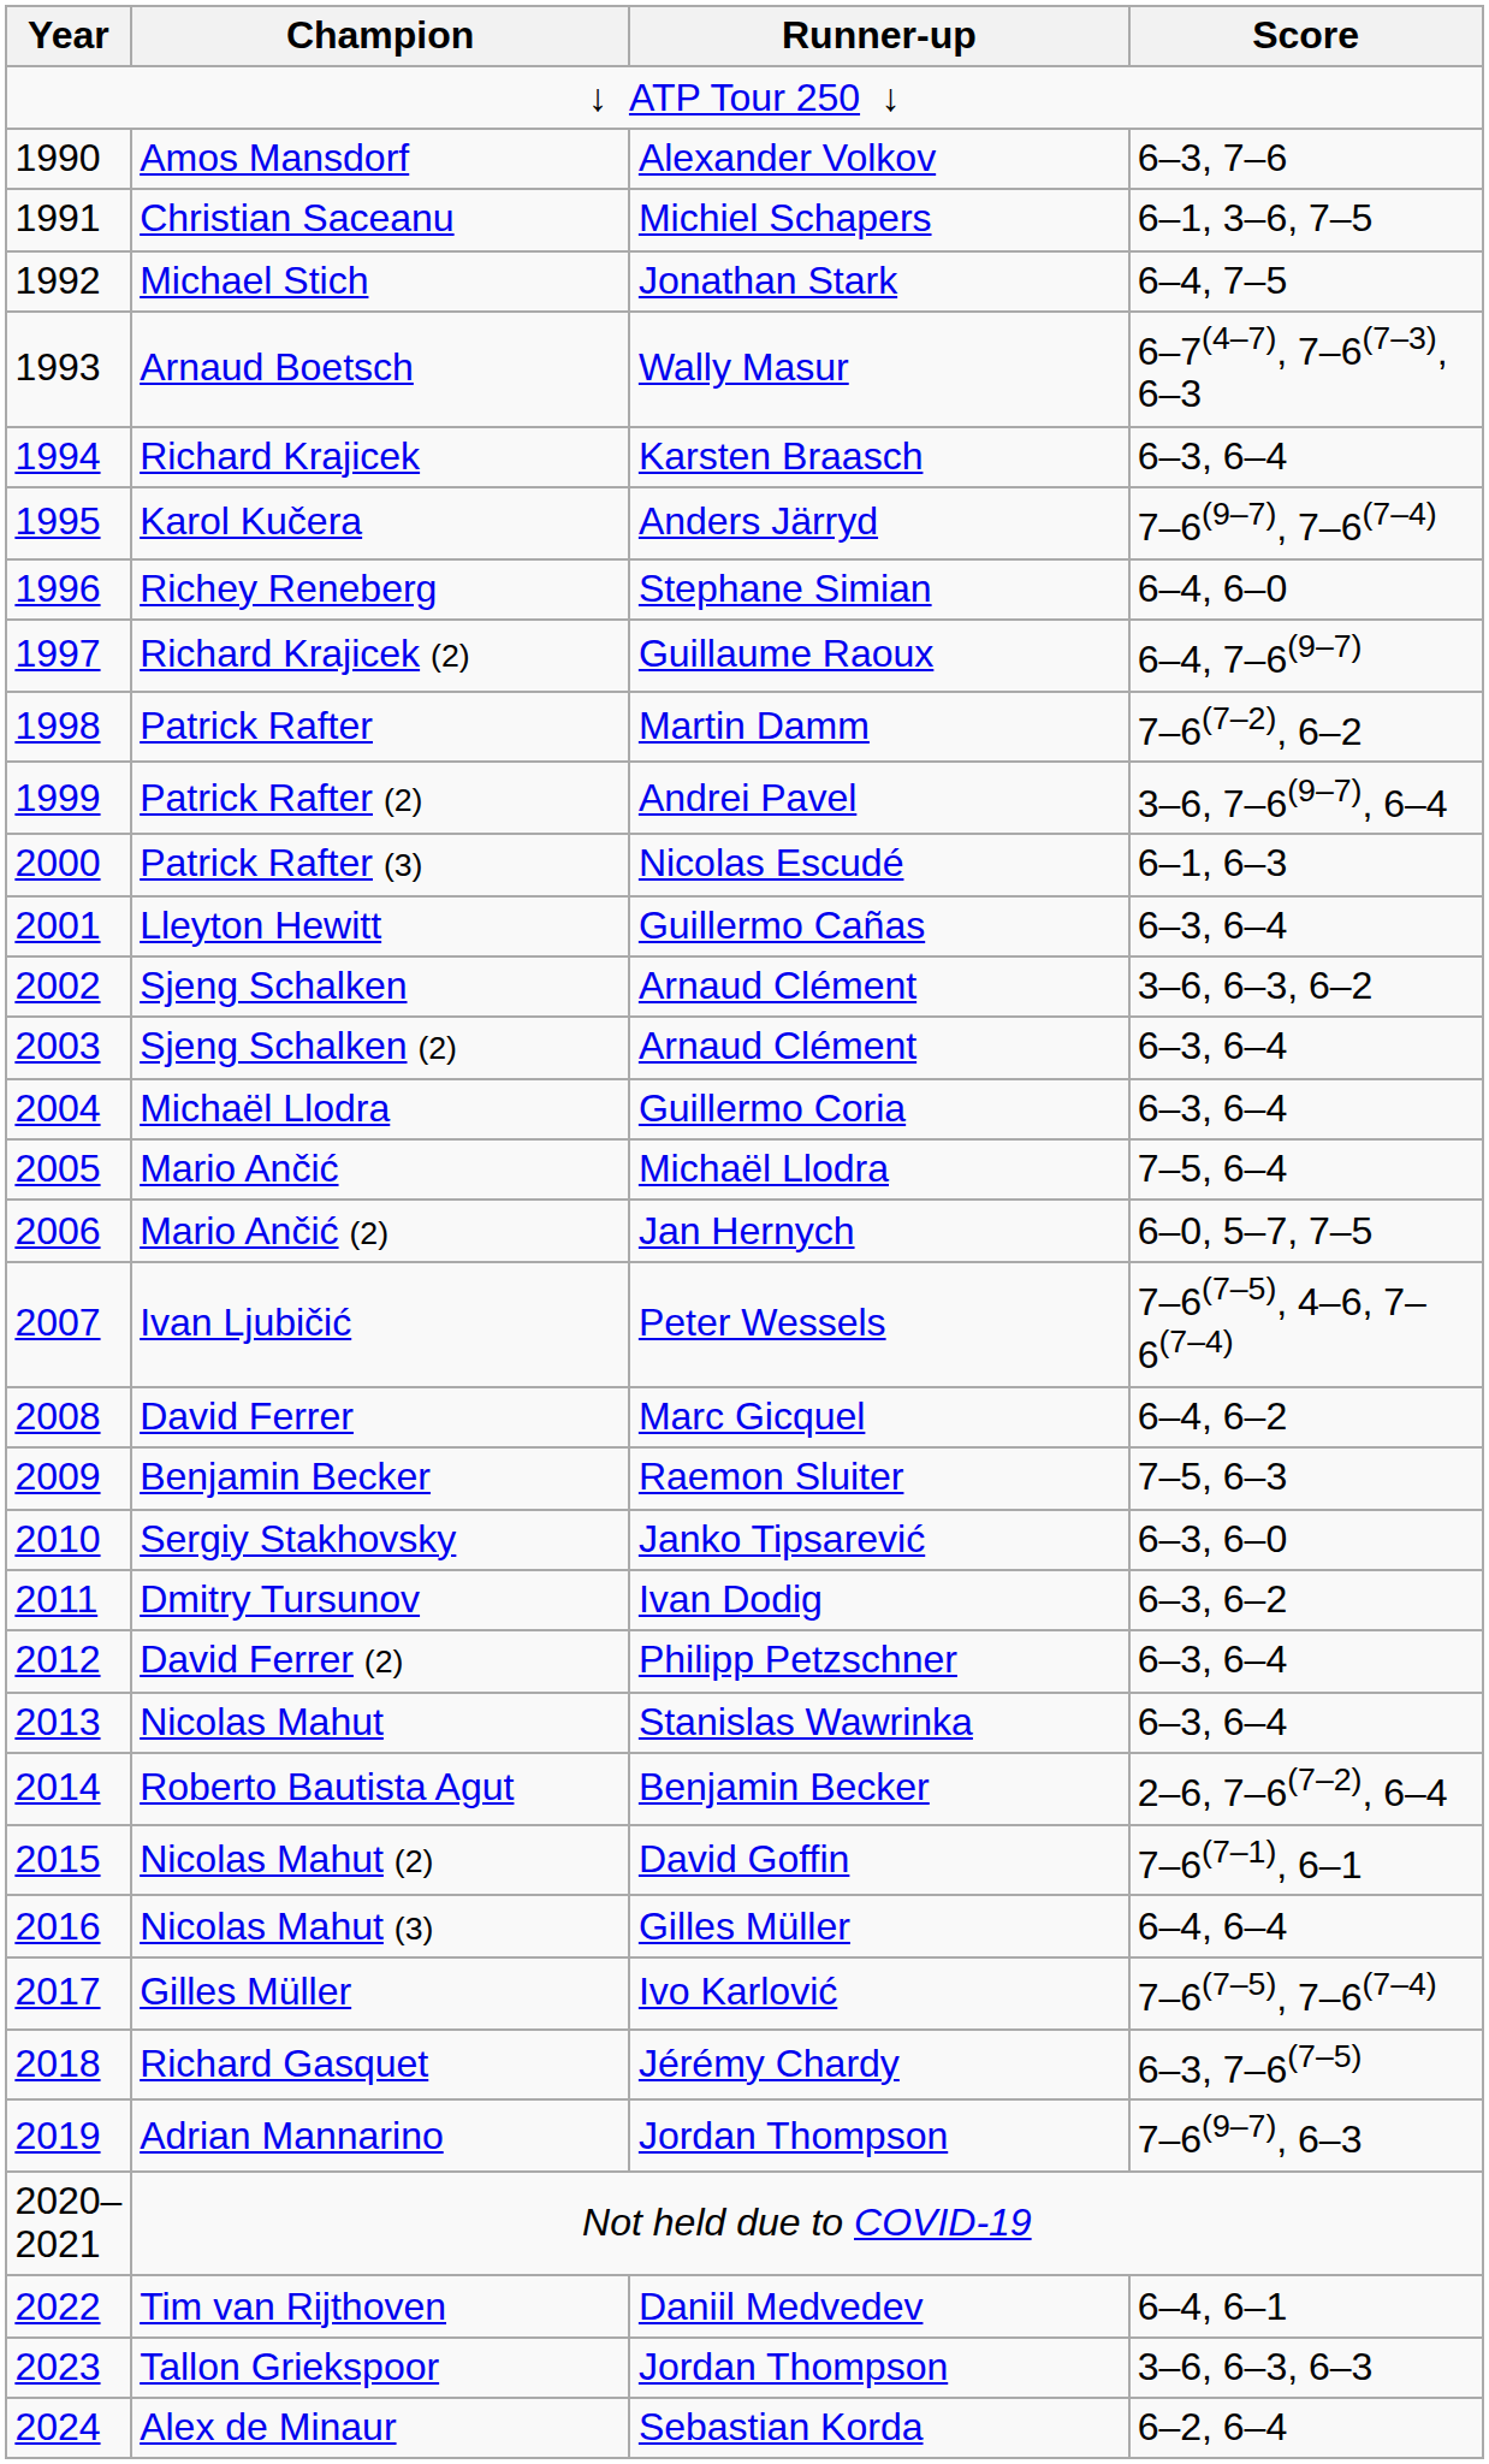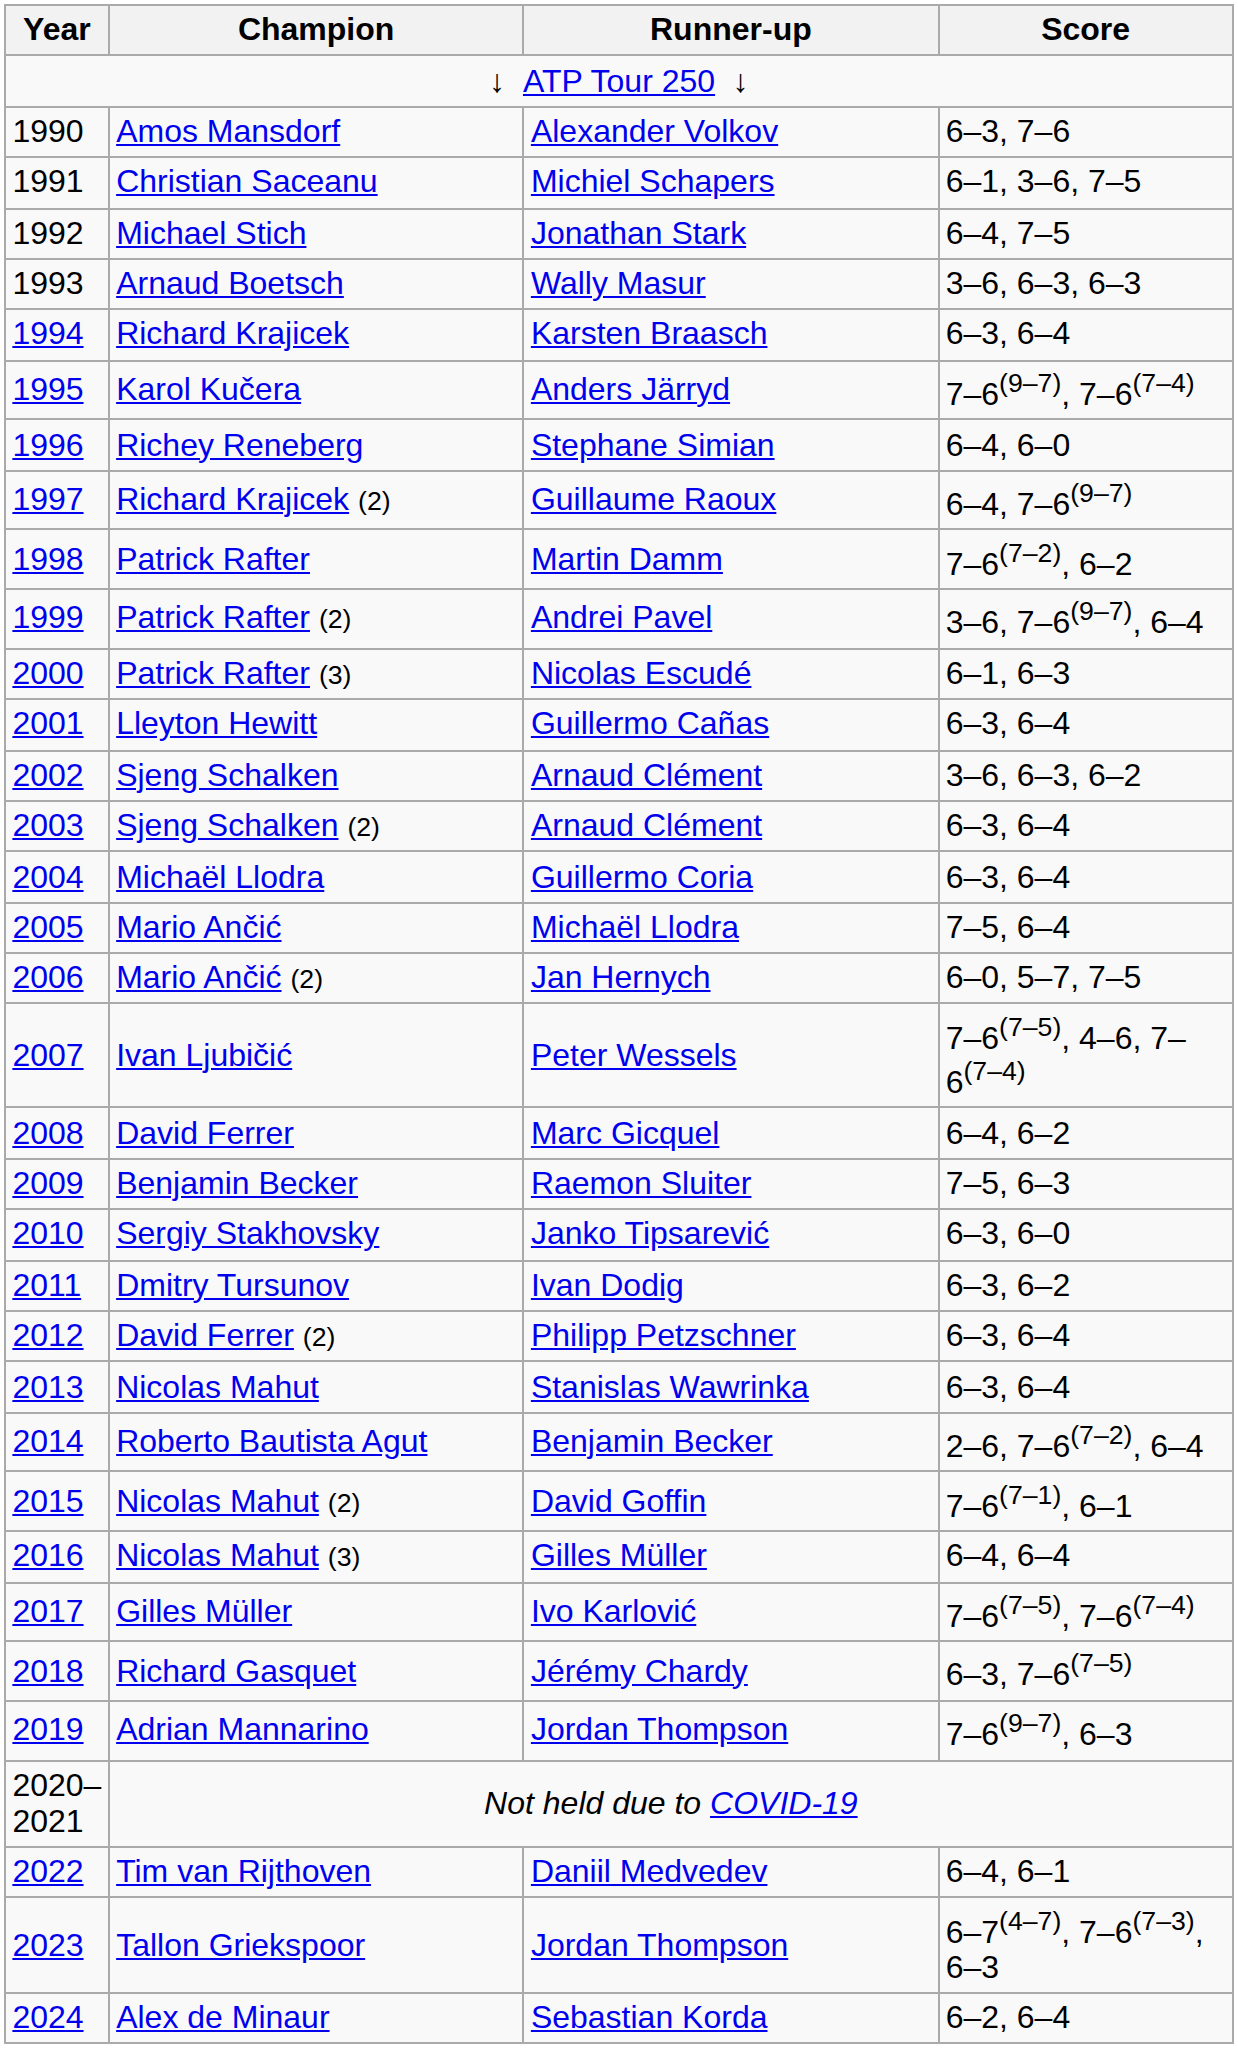 <table class="wikitable">
 <tr>
 <th>Year</th>
 <th width="200">Champion</th>
 <th width="200">Runner-up</th>
 <th width="140">Score</th>
 </tr>
 <tr>
 <td colspan=4 align=center>↓  <a href='#'>ATP Tour 250</a>  ↓</td>
 </tr>
 <tr>
 <td>1990</td>
 <td> <a href='#'>Amos Mansdorf</a></td>
 <td> <a href='#'>Alexander Volkov</a></td>
 <td>6–3, 7–6</td>
 </tr>
 <tr>
 <td>1991</td>
 <td> <a href='#'>Christian Saceanu</a></td>
 <td> <a href='#'>Michiel Schapers</a></td>
 <td>6–1, 3–6, 7–5</td>
 </tr>
 <tr>
 <td>1992</td>
 <td> <a href='#'>Michael Stich</a></td>
 <td> <a href='#'>Jonathan Stark</a></td>
 <td>6–4, 7–5</td>
 </tr>
 <tr>
 <td>1993</td>
 <td> <a href='#'>Arnaud Boetsch</a></td>
 <td> <a href='#'>Wally Masur</a></td>
-<td>6–7<sup>(4–7)</sup>, 7–6<sup>(7–3)</sup>, 6–3</td>
+<td>3–6, 6–3, 6–3</td>
 </tr>
 <tr>
 <td><a href='#'>1994</a></td>
 <td> <a href='#'>Richard Krajicek</a></td>
 <td> <a href='#'>Karsten Braasch</a></td>
 <td>6–3, 6–4</td>
 </tr>
 <tr>
 <td><a href='#'>1995</a></td>
 <td> <a href='#'>Karol Kučera</a></td>
 <td> <a href='#'>Anders Järryd</a></td>
 <td>7–6<sup>(9–7)</sup>, 7–6<sup>(7–4)</sup></td>
 </tr>
 <tr>
 <td><a href='#'>1996</a></td>
 <td>  <a href='#'>Richey Reneberg</a></td>
 <td> <a href='#'>Stephane Simian</a></td>
 <td>6–4, 6–0</td>
 </tr>
 <tr>
 <td><a href='#'>1997</a></td>
 <td> <a href='#'>Richard Krajicek</a> <small>(2)</small></td>
 <td> <a href='#'>Guillaume Raoux</a></td>
 <td>6–4, 7–6<sup>(9–7)</sup></td>
 </tr>
 <tr>
 <td><a href='#'>1998</a></td>
 <td> <a href='#'>Patrick Rafter</a></td>
 <td> <a href='#'>Martin Damm</a></td>
 <td>7–6<sup>(7–2)</sup>, 6–2</td>
 </tr>
 <tr>
 <td><a href='#'>1999</a></td>
 <td> <a href='#'>Patrick Rafter</a> <small>(2)</small></td>
 <td> <a href='#'>Andrei Pavel</a></td>
 <td>3–6, 7–6<sup>(9–7)</sup>, 6–4</td>
 </tr>
 <tr>
 <td><a href='#'>2000</a></td>
 <td> <a href='#'>Patrick Rafter</a> <small>(3)</small></td>
 <td> <a href='#'>Nicolas Escudé</a></td>
 <td>6–1, 6–3</td>
 </tr>
 <tr>
 <td><a href='#'>2001</a></td>
 <td> <a href='#'>Lleyton Hewitt</a></td>
 <td> <a href='#'>Guillermo Cañas</a></td>
 <td>6–3, 6–4</td>
 </tr>
 <tr>
 <td><a href='#'>2002</a></td>
 <td> <a href='#'>Sjeng Schalken</a></td>
 <td> <a href='#'>Arnaud Clément</a></td>
 <td>3–6, 6–3, 6–2</td>
 </tr>
 <tr>
 <td><a href='#'>2003</a></td>
 <td> <a href='#'>Sjeng Schalken</a> <small>(2)</small></td>
 <td>   <a href='#'>Arnaud Clément</a></td>
 <td>6–3, 6–4</td>
 </tr>
 <tr>
 <td><a href='#'>2004</a></td>
 <td> <a href='#'>Michaël Llodra</a></td>
 <td> <a href='#'>Guillermo Coria</a></td>
 <td>6–3, 6–4</td>
 </tr>
 <tr>
 <td><a href='#'>2005</a></td>
 <td> <a href='#'>Mario Ančić</a></td>
 <td> <a href='#'>Michaël Llodra</a></td>
 <td>7–5, 6–4</td>
 </tr>
 <tr>
 <td><a href='#'>2006</a></td>
 <td> <a href='#'>Mario Ančić</a> <small>(2)</small></td>
 <td> <a href='#'>Jan Hernych</a></td>
 <td>6–0, 5–7, 7–5</td>
 </tr>
 <tr>
 <td><a href='#'>2007</a></td>
 <td> <a href='#'>Ivan Ljubičić</a></td>
 <td> <a href='#'>Peter Wessels</a></td>
 <td>7–6<sup>(7–5)</sup>, 4–6, 7–6<sup>(7–4)</sup></td>
 </tr>
 <tr>
 <td><a href='#'>2008</a></td>
 <td> <a href='#'>David Ferrer</a></td>
 <td> <a href='#'>Marc Gicquel</a></td>
 <td>6–4, 6–2</td>
 </tr>
 <tr>
 <td><a href='#'>2009</a></td>
 <td> <a href='#'>Benjamin Becker</a></td>
 <td> <a href='#'>Raemon Sluiter</a></td>
 <td>7–5, 6–3</td>
 </tr>
 <tr>
 <td><a href='#'>2010</a></td>
 <td> <a href='#'>Sergiy Stakhovsky</a></td>
 <td> <a href='#'>Janko Tipsarević</a></td>
 <td>6–3, 6–0</td>
 </tr>
 <tr>
 <td><a href='#'>2011</a></td>
 <td> <a href='#'>Dmitry Tursunov</a></td>
 <td> <a href='#'>Ivan Dodig</a></td>
 <td>6–3, 6–2</td>
 </tr>
 <tr>
 <td><a href='#'>2012</a></td>
 <td> <a href='#'>David Ferrer</a> <small>(2)</small></td>
 <td> <a href='#'>Philipp Petzschner</a></td>
 <td>6–3, 6–4</td>
 </tr>
 <tr>
 <td><a href='#'>2013</a></td>
 <td> <a href='#'>Nicolas Mahut</a></td>
 <td> <a href='#'>Stanislas Wawrinka</a></td>
 <td>6–3, 6–4</td>
 </tr>
 <tr>
 <td><a href='#'>2014</a></td>
 <td> <a href='#'>Roberto Bautista Agut</a></td>
 <td> <a href='#'>Benjamin Becker</a></td>
 <td>2–6, 7–6<sup>(7–2)</sup>, 6–4</td>
 </tr>
 <tr>
 <td><a href='#'>2015</a></td>
 <td> <a href='#'>Nicolas Mahut</a> <small>(2)</small></td>
 <td> <a href='#'>David Goffin</a></td>
 <td>7–6<sup>(7–1)</sup>, 6–1</td>
 </tr>
 <tr>
 <td><a href='#'>2016</a></td>
 <td> <a href='#'>Nicolas Mahut</a> <small>(3)</small></td>
 <td> <a href='#'>Gilles Müller</a></td>
 <td>6–4, 6–4</td>
 </tr>
 <tr>
 <td><a href='#'>2017</a></td>
 <td> <a href='#'>Gilles Müller</a></td>
 <td> <a href='#'>Ivo Karlović</a></td>
 <td>7–6<sup>(7–5)</sup>, 7–6<sup>(7–4)</sup></td>
 </tr>
 <tr>
 <td><a href='#'>2018</a></td>
 <td> <a href='#'>Richard Gasquet</a></td>
 <td> <a href='#'>Jérémy Chardy</a></td>
 <td>6–3, 7–6<sup>(7–5)</sup></td>
 </tr>
 <tr>
 <td><a href='#'>2019</a></td>
 <td> <a href='#'>Adrian Mannarino</a></td>
 <td> <a href='#'>Jordan Thompson</a></td>
 <td>7–6<sup>(9–7)</sup>, 6–3</td>
 </tr>
 <tr>
 <td style=background:>2020– <br>2021</td>
 <td colspan=3 align=center style=background:><em>Not held due to <a href='#'>COVID-19</a></em></td>
 </tr>
 <tr>
 <td><a href='#'>2022</a></td>
 <td> <a href='#'>Tim van Rijthoven</a></td>
 <td> <a href='#'>Daniil Medvedev</a></td>
 <td>6–4, 6–1</td>
 </tr>
 <tr>
 <td><a href='#'>2023</a></td>
 <td> <a href='#'>Tallon Griekspoor</a></td>
 <td> <a href='#'>Jordan Thompson</a></td>
-<td>3–6, 6–3, 6–3</td>
+<td>6–7<sup>(4–7)</sup>, 7–6<sup>(7–3)</sup>, 6–3</td>
 </tr>
 <tr>
 <td><a href='#'>2024</a></td>
 <td> <a href='#'>Alex de Minaur</a></td>
 <td> <a href='#'>Sebastian Korda</a></td>
 <td>6–2, 6–4</td>
 </tr>
 </table>
